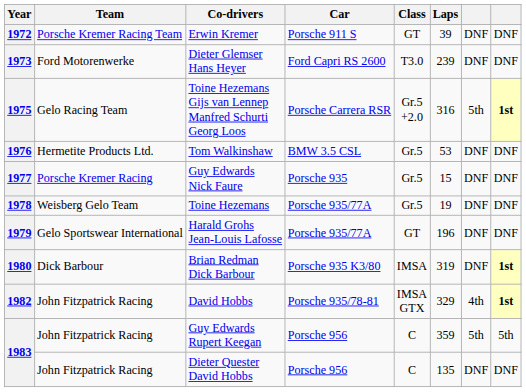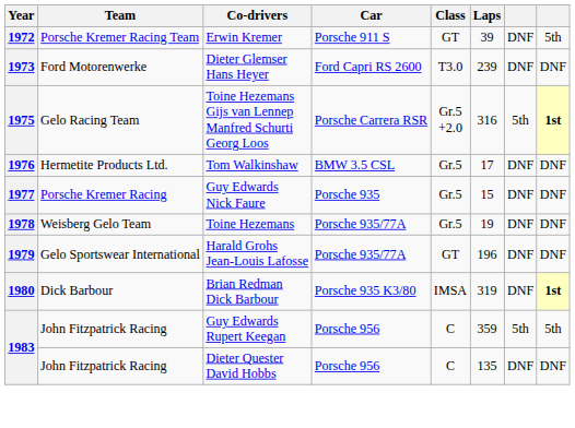 <table class="wikitable" style="text-align:center; font-size:90%">
 <tr>
 <th>Year</th>
 <th>Team</th>
 <th>Co-drivers</th>
 <th>Car</th>
 <th>Class</th>
 <th>Laps</th>
 <th></th>
 <th></th>
 </tr>
 <tr>
 <th><a href='#'>1972</a></th>
 <td align="left"> <a href='#'>Porsche Kremer Racing Team</a></td>
 <td align="left"> <a href='#'>Erwin Kremer</a></td>
 <td align="left"><a href='#'>Porsche 911 S</a></td>
 <td>GT</td>
 <td>39</td>
 <td>DNF</td>
-<td>DNF</td>
+<td>5th</td>
 </tr>
 <tr>
 <th><a href='#'>1973</a></th>
 <td align="left"> Ford Motorenwerke</td>
 <td align="left"> <a href='#'>Dieter Glemser</a><br> <a href='#'>Hans Heyer</a></td>
 <td align="left"><a href='#'>Ford Capri RS 2600</a></td>
 <td>T3.0</td>
 <td>239</td>
 <td>DNF</td>
 <td>DNF</td>
 </tr>
 <tr>
 <th><a href='#'>1975</a></th>
 <td align="left"> Gelo Racing Team</td>
 <td align="left"> <a href='#'>Toine Hezemans</a><br> <a href='#'>Gijs van Lennep</a><br> <a href='#'>Manfred Schurti</a><br> <a href='#'>Georg Loos</a></td>
 <td align="left"><a href='#'>Porsche Carrera RSR</a></td>
 <td>Gr.5<br>+2.0</td>
 <td>316</td>
 <td>5th</td>
 <td style="background:#ffffbf;"><strong>1st</strong></td>
 </tr>
 <tr>
 <th><a href='#'>1976</a></th>
 <td align="left"> Hermetite Products Ltd.</td>
 <td align="left"> <a href='#'>Tom Walkinshaw</a></td>
 <td align="left"><a href='#'>BMW 3.5 CSL</a></td>
 <td>Gr.5</td>
-<td>53</td>
+<td>17</td>
 <td>DNF</td>
 <td>DNF</td>
 </tr>
 <tr>
 <th><a href='#'>1977</a></th>
 <td align="left"> <a href='#'>Porsche Kremer Racing</a></td>
 <td align="left"> <a href='#'>Guy Edwards</a><br> <a href='#'>Nick Faure</a></td>
 <td align="left"><a href='#'>Porsche 935</a></td>
 <td>Gr.5</td>
 <td>15</td>
 <td>DNF</td>
 <td>DNF</td>
 </tr>
 <tr>
 <th><a href='#'>1978</a></th>
 <td align="left"> Weisberg Gelo Team</td>
 <td align="left"> <a href='#'>Toine Hezemans</a></td>
 <td align="left"><a href='#'>Porsche 935/77A</a></td>
 <td>Gr.5</td>
 <td>19</td>
 <td>DNF</td>
 <td>DNF</td>
 </tr>
 <tr>
 <th><a href='#'>1979</a></th>
 <td align="left"> Gelo Sportswear International</td>
 <td align="left"> <a href='#'>Harald Grohs</a><br> <a href='#'>Jean-Louis Lafosse</a></td>
 <td align="left"><a href='#'>Porsche 935/77A</a></td>
 <td>GT</td>
 <td>196</td>
 <td>DNF</td>
 <td>DNF</td>
 </tr>
 <tr>
 <th><a href='#'>1980</a></th>
 <td align="left"> Dick Barbour</td>
 <td align="left"> <a href='#'>Brian Redman</a><br> <a href='#'>Dick Barbour</a></td>
 <td align="left"><a href='#'>Porsche 935 K3/80</a></td>
 <td>IMSA</td>
 <td>319</td>
 <td>DNF</td>
 <td style="background:#ffffbf;"><strong>1st</strong></td>
 </tr>
 <tr>
-<th><a href='#'>1982</a></th>
-<td align="left"> John Fitzpatrick Racing</td>
-<td align="left"> <a href='#'>David Hobbs</a></td>
-<td align="left"><a href='#'>Porsche 935/78-81</a></td>
-<td>IMSA<br>GTX</td>
-<td>329</td>
-<td>4th</td>
-<td style="background:#ffffbf;"><strong>1st</strong></td>
-</tr>
-<tr>
 <th rowspan=2><a href='#'>1983</a></th>
 <td align="left"> John Fitzpatrick Racing</td>
 <td align="left"> <a href='#'>Guy Edwards</a><br> <a href='#'>Rupert Keegan</a></td>
 <td align="left"><a href='#'>Porsche 956</a></td>
 <td>C</td>
 <td>359</td>
 <td>5th</td>
 <td>5th</td>
 </tr>
 <tr>
 <td align="left"> John Fitzpatrick Racing</td>
 <td align="left"> <a href='#'>Dieter Quester</a><br> <a href='#'>David Hobbs</a></td>
 <td align="left"><a href='#'>Porsche 956</a></td>
 <td>C</td>
 <td>135</td>
 <td>DNF</td>
 <td>DNF</td>
 </tr>
 </table>
